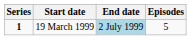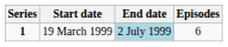 <table class="wikitable" style="text-align:center;">
 <tr>
 <th>Series</th>
 <th>Start date</th>
 <th>End date</th>
 <th>Episodes</th>
 </tr>
 <tr>
 <td><strong>1</strong></td>
 <td>19 March 1999</td>
 <td style="background: lightblue;">2 July 1999</td>
-<td>5</td>
+<td>6</td>
 </tr>
 </table>
